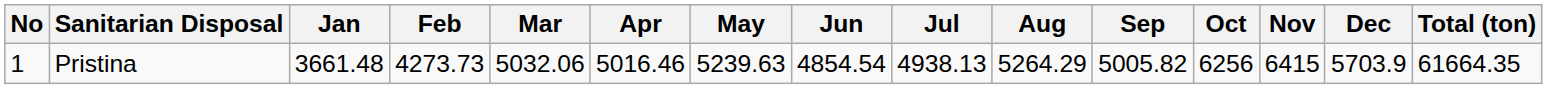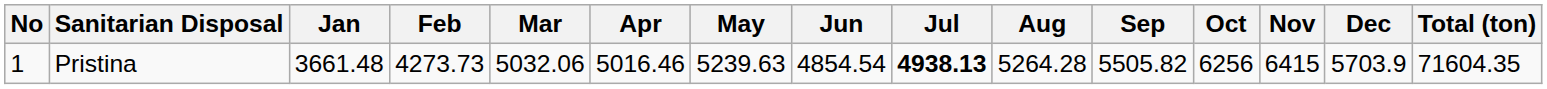 <table class="wikitable">
 <tr>
 <th>No</th>
 <th>Sanitarian Disposal</th>
 <th>Jan</th>
 <th>Feb</th>
 <th>Mar</th>
 <th>Apr</th>
 <th>May</th>
 <th>Jun</th>
 <th>Jul</th>
 <th>Aug</th>
 <th>Sep</th>
 <th>Oct</th>
 <th>Nov</th>
 <th>Dec</th>
 <th>Total (ton)</th>
 </tr>
 <tr>
 <td>1</td>
 <td>Pristina</td>
 <td>3661.48</td>
 <td>4273.73</td>
 <td>5032.06</td>
 <td>5016.46</td>
 <td>5239.63</td>
 <td>4854.54</td>
-<td>4938.13</td>
-<td>5264.29</td>
-<td>5005.82</td>
+<td><strong>4938.13</strong></td>
+<td>5264.28</td>
+<td>5505.82</td>
 <td>6256</td>
 <td>6415</td>
 <td>5703.9</td>
-<td>61664.35</td>
+<td>71604.35</td>
 </tr>
 </table>
